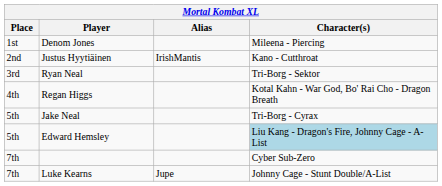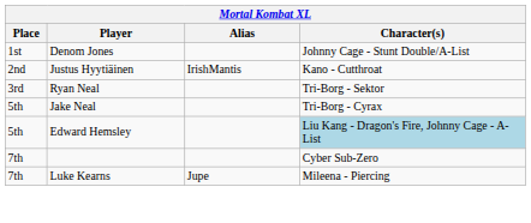 <table class="wikitable">
 <tr>
 <th colspan="4"><strong><em><a href='#'>Mortal Kombat XL</a></em></strong> </th>
 </tr>
 <tr>
 <th style="width:50px;">Place</th>
 <th style="width:180px;">Player</th>
 <th style="width:150px;">Alias</th>
 <th style="width:300px;">Character(s)</th>
 </tr>
 <tr>
 <td>1st</td>
 <td> Denom Jones</td>
 <td></td>
-<td>Mileena - Piercing</td>
+<td>Johnny Cage - Stunt Double/A-List</td>
 </tr>
 <tr>
 <td>2nd</td>
 <td> Justus Hyytiäinen</td>
 <td>IrishMantis</td>
 <td>Kano - Cutthroat</td>
 </tr>
 <tr>
 <td>3rd</td>
 <td> Ryan Neal</td>
 <td></td>
 <td>Tri-Borg - Sektor</td>
-</tr>
-<tr>
-<td>4th</td>
-<td> Regan Higgs</td>
-<td></td>
-<td>Kotal Kahn - War God, Bo' Rai Cho - Dragon Breath</td>
 </tr>
 <tr>
 <td>5th</td>
 <td> Jake Neal</td>
 <td></td>
 <td>Tri-Borg - Cyrax</td>
 </tr>
 <tr>
 <td>5th</td>
 <td> Edward Hemsley</td>
 <td></td>
 <td style="background: lightblue;">Liu Kang - Dragon's Fire, Johnny Cage - A-List</td>
 </tr>
 <tr>
 <td>7th</td>
 <td></td>
 <td></td>
 <td>Cyber Sub-Zero</td>
 </tr>
 <tr>
 <td>7th</td>
 <td> Luke Kearns</td>
 <td>Jupe</td>
-<td>Johnny Cage - Stunt Double/A-List</td>
+<td>Mileena - Piercing</td>
 </tr>
 </table>
